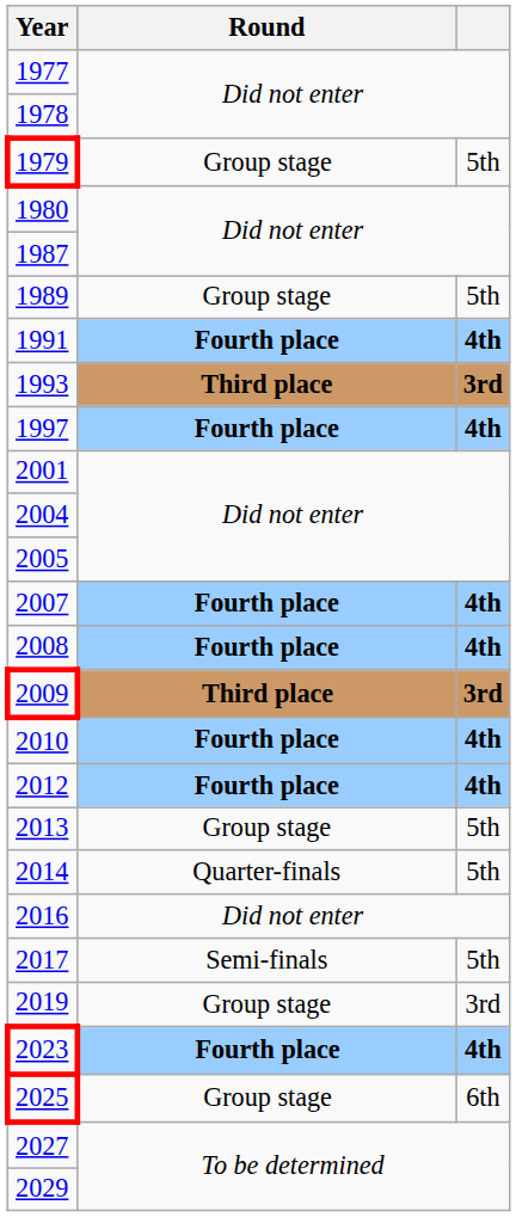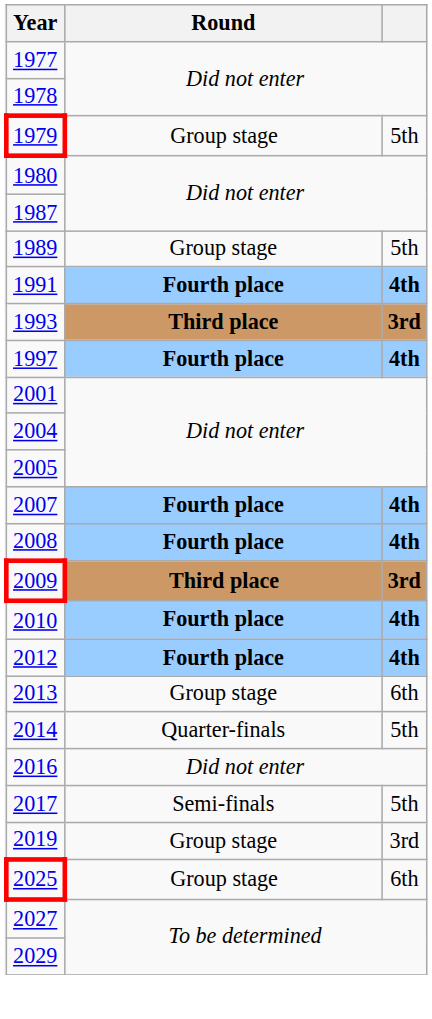 <table class="wikitable" style="text-align: center; font-size:90%">
 <tr>
 <th>Year</th>
 <th style="width:200px">Round</th>
 <th></th>
 </tr>
 <tr>
 <td><a href='#'>1977</a></td>
 <td colspan="2" rowspan="2"><em>Did not enter</em></td>
 </tr>
 <tr>
 <td><a href='#'>1978</a></td>
 </tr>
 <tr>
 <td style="border: 3px solid red"><a href='#'>1979</a></td>
 <td>Group stage</td>
 <td>5th</td>
 </tr>
 <tr>
 <td><a href='#'>1980</a></td>
 <td colspan="2" rowspan="2"><em>Did not enter</em></td>
 </tr>
 <tr>
 <td><a href='#'>1987</a></td>
 </tr>
 <tr>
 <td><a href='#'>1989</a></td>
 <td>Group stage</td>
 <td>5th</td>
 </tr>
 <tr>
 <td><a href='#'>1991</a></td>
 <td bgcolor="9acdff"><strong>Fourth place</strong></td>
 <td bgcolor="9acdff"><strong>4th</strong></td>
 </tr>
 <tr>
 <td><a href='#'>1993</a></td>
 <td bgcolor="cc9966"><strong>Third place</strong></td>
 <td bgcolor="cc9966"><strong>3rd</strong></td>
 </tr>
 <tr>
 <td><a href='#'>1997</a></td>
 <td bgcolor="9acdff"><strong>Fourth place</strong></td>
 <td bgcolor="9acdff"><strong>4th</strong></td>
 </tr>
 <tr>
 <td><a href='#'>2001</a></td>
 <td colspan="2" rowspan="3"><em>Did not enter</em></td>
 </tr>
 <tr>
 <td><a href='#'>2004</a></td>
 </tr>
 <tr>
 <td><a href='#'>2005</a></td>
 </tr>
 <tr>
 <td><a href='#'>2007</a></td>
 <td bgcolor="9acdff"><strong>Fourth place</strong></td>
 <td bgcolor="9acdff"><strong>4th</strong></td>
 </tr>
 <tr>
 <td><a href='#'>2008</a></td>
 <td bgcolor="9acdff"><strong>Fourth place</strong></td>
 <td bgcolor="9acdff"><strong>4th</strong></td>
 </tr>
 <tr>
 <td style="border: 3px solid red"><a href='#'>2009</a></td>
 <td bgcolor="cc9966"><strong>Third place</strong></td>
 <td bgcolor="cc9966"><strong>3rd</strong></td>
 </tr>
 <tr>
 <td><a href='#'>2010</a></td>
 <td bgcolor="9acdff"><strong>Fourth place</strong></td>
 <td bgcolor="9acdff"><strong>4th</strong></td>
 </tr>
 <tr>
 <td><a href='#'>2012</a></td>
 <td bgcolor="9acdff"><strong>Fourth place</strong></td>
 <td bgcolor="9acdff"><strong>4th</strong></td>
 </tr>
 <tr>
 <td><a href='#'>2013</a></td>
 <td>Group stage</td>
-<td>5th</td>
+<td>6th</td>
 </tr>
 <tr>
 <td><a href='#'>2014</a></td>
 <td>Quarter-finals</td>
 <td>5th</td>
 </tr>
 <tr>
 <td><a href='#'>2016</a></td>
 <td colspan="2"><em>Did not enter</em></td>
 </tr>
 <tr>
 <td><a href='#'>2017</a></td>
 <td>Semi-finals</td>
 <td>5th</td>
 </tr>
 <tr>
 <td><a href='#'>2019</a></td>
 <td>Group stage</td>
 <td>3rd</td>
 </tr>
 <tr>
-<td style="border: 3px solid red"><a href='#'>2023</a></td>
-<td bgcolor="9acdff"><strong>Fourth place</strong></td>
-<td bgcolor="9acdff"><strong>4th</strong></td>
-</tr>
-<tr>
 <td style="border: 3px solid red"><a href='#'>2025</a></td>
 <td>Group stage</td>
 <td>6th</td>
 </tr>
 <tr>
 <td><a href='#'>2027</a></td>
 <td colspan="2" rowspan="2"><em>To be determined</em></td>
 </tr>
 <tr>
 <td><a href='#'>2029</a></td>
 </tr>
 </table>
